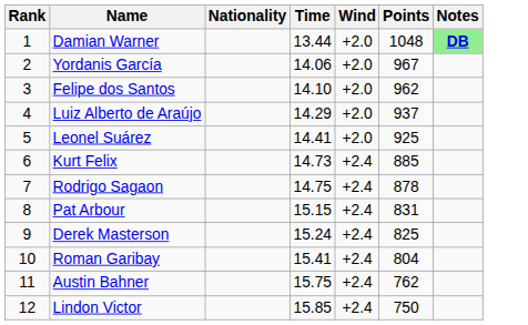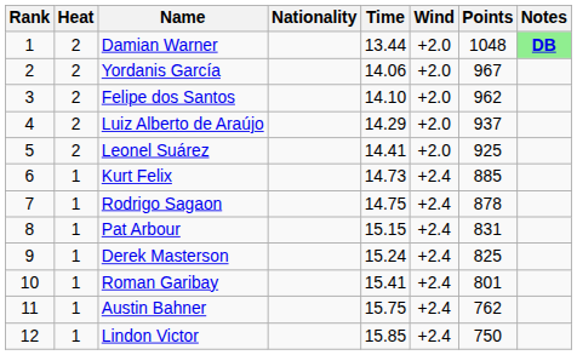 <table class="wikitable sortable" style="text-align:center">
 <tr>
 <th>Rank</th>
+<th>Heat</th>
 <th>Name</th>
 <th>Nationality</th>
 <th>Time</th>
 <th>Wind</th>
 <th>Points</th>
 <th>Notes</th>
 </tr>
 <tr>
 <td>1</td>
+<td>2</td>
 <td align=left><a href='#'>Damian Warner</a></td>
 <td align=left></td>
 <td>13.44</td>
 <td>+2.0</td>
 <td>1048</td>
 <td style="background: lightgreen;"><strong><a href='#'>DB</a></strong></td>
 </tr>
 <tr>
+<td>2</td>
 <td>2</td>
 <td align=left><a href='#'>Yordanis García</a></td>
 <td align=left></td>
 <td>14.06</td>
 <td>+2.0</td>
 <td>967</td>
 <td></td>
 </tr>
 <tr>
 <td>3</td>
+<td>2</td>
 <td align=left><a href='#'>Felipe dos Santos</a></td>
 <td align=left></td>
 <td>14.10</td>
 <td>+2.0</td>
 <td>962</td>
 <td></td>
 </tr>
 <tr>
 <td>4</td>
+<td>2</td>
 <td align=left><a href='#'>Luiz Alberto de Araújo</a></td>
 <td align=left></td>
 <td>14.29</td>
 <td>+2.0</td>
 <td>937</td>
 <td></td>
 </tr>
 <tr>
 <td>5</td>
+<td>2</td>
 <td align=left><a href='#'>Leonel Suárez</a></td>
 <td align=left></td>
 <td>14.41</td>
 <td>+2.0</td>
 <td>925</td>
 <td></td>
 </tr>
 <tr>
 <td>6</td>
+<td>1</td>
 <td align=left><a href='#'>Kurt Felix</a></td>
 <td align=left></td>
 <td>14.73</td>
 <td>+2.4</td>
 <td>885</td>
 <td></td>
 </tr>
 <tr>
 <td>7</td>
+<td>1</td>
 <td align=left><a href='#'>Rodrigo Sagaon</a></td>
 <td align=left></td>
 <td>14.75</td>
 <td>+2.4</td>
 <td>878</td>
 <td></td>
 </tr>
 <tr>
 <td>8</td>
+<td>1</td>
 <td align=left><a href='#'>Pat Arbour</a></td>
 <td align=left></td>
 <td>15.15</td>
 <td>+2.4</td>
 <td>831</td>
 <td></td>
 </tr>
 <tr>
 <td>9</td>
+<td>1</td>
 <td align=left><a href='#'>Derek Masterson</a></td>
 <td align=left></td>
 <td>15.24</td>
 <td>+2.4</td>
 <td>825</td>
 <td></td>
 </tr>
 <tr>
 <td>10</td>
+<td>1</td>
 <td align=left><a href='#'>Roman Garibay</a></td>
 <td align=left></td>
 <td>15.41</td>
 <td>+2.4</td>
-<td>804</td>
+<td>801</td>
 <td></td>
 </tr>
 <tr>
 <td>11</td>
+<td>1</td>
 <td align=left><a href='#'>Austin Bahner</a></td>
 <td align=left></td>
 <td>15.75</td>
 <td>+2.4</td>
 <td>762</td>
 <td></td>
 </tr>
 <tr>
 <td>12</td>
+<td>1</td>
 <td align=left><a href='#'>Lindon Victor</a></td>
 <td align=left></td>
 <td>15.85</td>
 <td>+2.4</td>
 <td>750</td>
 <td></td>
 </tr>
 </table>
